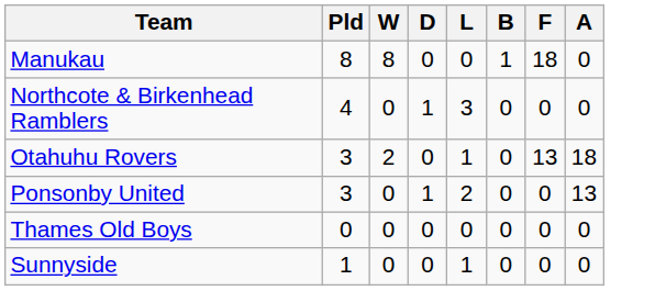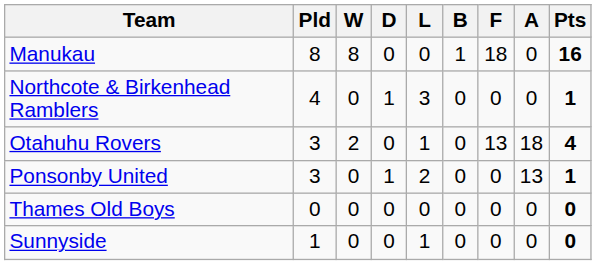 <table class="wikitable" style="text-align:center;">
 <tr>
 <th width=215>Team</th>
 <th width=20 abbr="Played">Pld</th>
 <th width=20 abbr="Won">W</th>
 <th width=20 abbr="Drawn">D</th>
 <th width=20 abbr="Lost">L</th>
 <th width=20 abbr="Bye">B</th>
 <th width=20 abbr="For">F</th>
 <th width=20 abbr="Against">A</th>
+<th width=20 abbr="Points">Pts</th>
 </tr>
 <tr>
 <td style="text-align:left;"><a href='#'>Manukau</a></td>
 <td>8</td>
 <td>8</td>
 <td>0</td>
 <td>0</td>
 <td>1</td>
 <td>18</td>
 <td>0</td>
+<td><strong>16</strong></td>
 </tr>
 <tr>
 <td style="text-align:left;"><a href='#'>Northcote & Birkenhead Ramblers</a></td>
 <td>4</td>
 <td>0</td>
 <td>1</td>
 <td>3</td>
 <td>0</td>
 <td>0</td>
 <td>0</td>
+<td><strong>1</strong></td>
 </tr>
 <tr>
 <td style="text-align:left;"><a href='#'>Otahuhu Rovers</a></td>
 <td>3</td>
 <td>2</td>
 <td>0</td>
 <td>1</td>
 <td>0</td>
 <td>13</td>
 <td>18</td>
+<td><strong>4</strong></td>
 </tr>
 <tr>
 <td style="text-align:left;"><a href='#'>Ponsonby United</a></td>
 <td>3</td>
 <td>0</td>
 <td>1</td>
 <td>2</td>
 <td>0</td>
 <td>0</td>
 <td>13</td>
+<td><strong>1</strong></td>
 </tr>
 <tr>
 <td style="text-align:left;"><a href='#'>Thames Old Boys</a></td>
 <td>0</td>
 <td>0</td>
 <td>0</td>
 <td>0</td>
 <td>0</td>
 <td>0</td>
 <td>0</td>
+<td><strong>0</strong></td>
 </tr>
 <tr>
 <td style="text-align:left;"><a href='#'>Sunnyside</a></td>
 <td>1</td>
 <td>0</td>
 <td>0</td>
 <td>1</td>
 <td>0</td>
 <td>0</td>
 <td>0</td>
+<td><strong>0</strong></td>
 </tr>
 </table>
